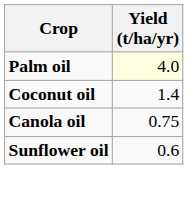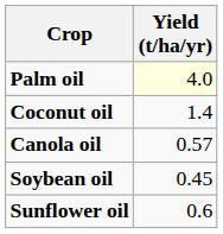 <table class="wikitable">
 <tr>
 <th>Crop</th>
 <th>Yield<br> (t/ha/yr)</th>
 </tr>
 <tr>
 <td><strong>Palm oil</strong></td>
 <td align="right" style="background: lightyellow;">4.0</td>
 </tr>
 <tr>
 <td><strong>Coconut oil</strong></td>
 <td align="right">1.4</td>
 </tr>
 <tr>
 <td><strong>Canola oil</strong></td>
-<td align="right">0.75</td>
+<td align="right">0.57</td>
+</tr>
+<tr>
+<td><strong>Soybean oil</strong></td>
+<td align="right">0.45</td>
 </tr>
 <tr>
 <td><strong>Sunflower oil</strong></td>
 <td align="right">0.6</td>
 </tr>
 </table>
